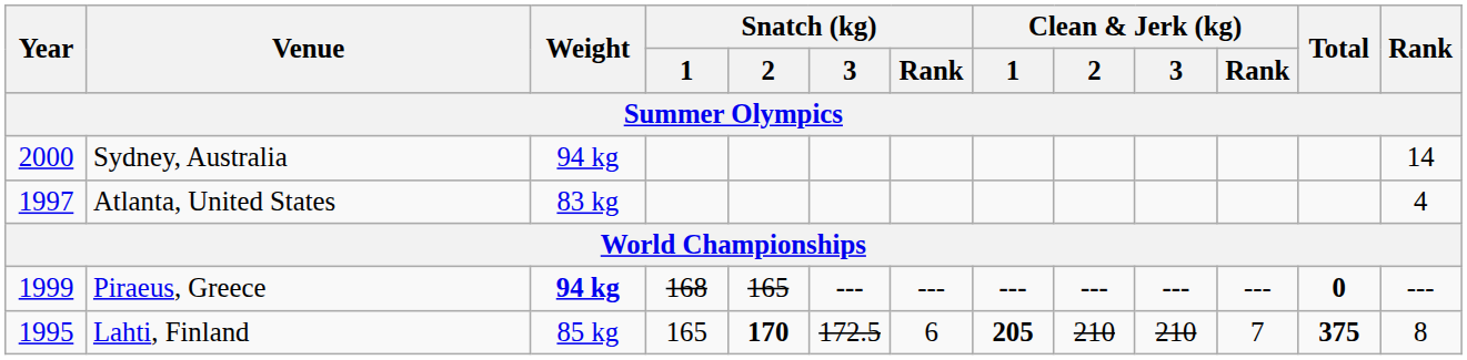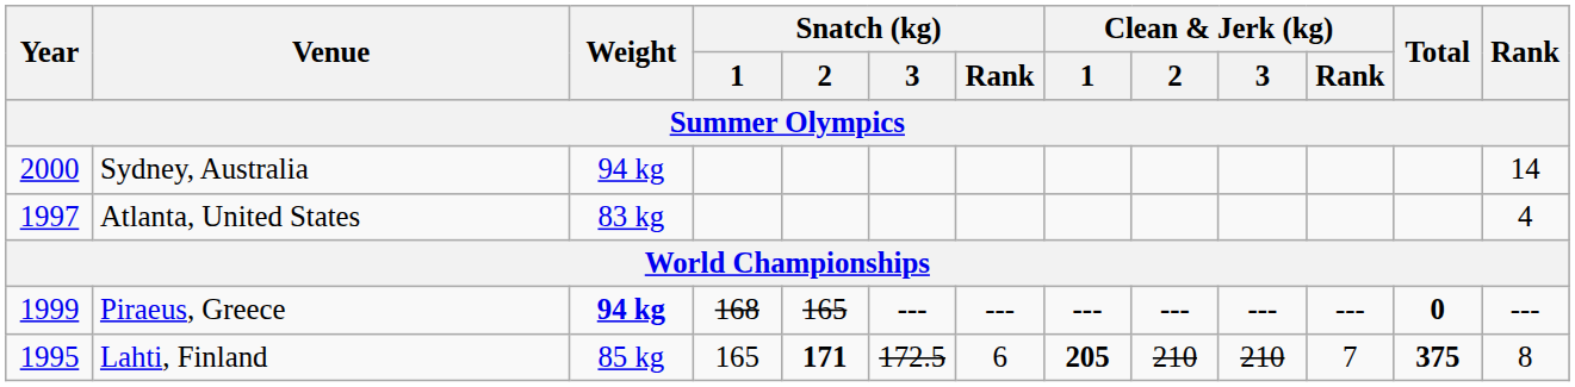 <table class="wikitable" style="text-align:center;">
 <tr>
 <th rowspan=2 width=40>Year</th>
 <th rowspan=2 width=250>Venue</th>
 <th rowspan=2 width=60>Weight</th>
 <th colspan=4>Snatch (kg)</th>
 <th colspan=4>Clean & Jerk (kg)</th>
 <th rowspan=2 width=40>Total</th>
 <th rowspan=2 width=40>Rank</th>
 </tr>
 <tr>
 <th width=40>1</th>
 <th width=40>2</th>
 <th width=40>3</th>
 <th width=40>Rank</th>
 <th width=40>1</th>
 <th width=40>2</th>
 <th width=40>3</th>
 <th width=40>Rank</th>
 </tr>
 <tr>
 <th colspan=13><a href='#'>Summer Olympics</a></th>
 </tr>
 <tr>
 <td><a href='#'>2000</a></td>
 <td align=left> Sydney, Australia</td>
 <td><a href='#'>94 kg</a></td>
 <td></td>
 <td></td>
 <td></td>
 <td></td>
 <td></td>
 <td></td>
 <td></td>
 <td></td>
 <td></td>
 <td>14</td>
 </tr>
 <tr>
 <td><a href='#'>1997</a></td>
 <td align=left> Atlanta, United States</td>
 <td><a href='#'>83 kg</a></td>
 <td></td>
 <td></td>
 <td></td>
 <td></td>
 <td></td>
 <td></td>
 <td></td>
 <td></td>
 <td></td>
 <td>4</td>
 </tr>
 <tr>
 <th colspan=13><a href='#'>World Championships</a></th>
 </tr>
 <tr>
 <td><a href='#'>1999</a></td>
 <td align=left> <a href='#'>Piraeus</a>, Greece</td>
 <td><strong><a href='#'>94 kg</a></strong></td>
 <td><s>168 </s></td>
 <td><s>165 </s></td>
 <td><strong>---</strong></td>
 <td>---</td>
 <td><strong>---</strong></td>
 <td><strong>---</strong></td>
 <td><strong>---</strong></td>
 <td>---</td>
 <td><strong>0</strong></td>
 <td>---</td>
 </tr>
 <tr>
 <td><a href='#'>1995</a></td>
 <td align=left> <a href='#'>Lahti</a>, Finland</td>
 <td><a href='#'>85 kg</a></td>
 <td>165</td>
-<td><strong>170</strong></td>
+<td><strong>171</strong></td>
 <td><s>172.5 </s></td>
 <td>6</td>
 <td><strong>205</strong></td>
 <td><s>210 </s></td>
 <td><s>210 </s></td>
 <td>7</td>
 <td><strong>375</strong></td>
 <td>8</td>
 </tr>
 </table>
